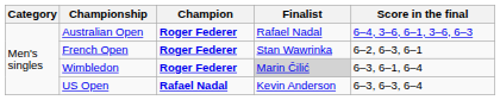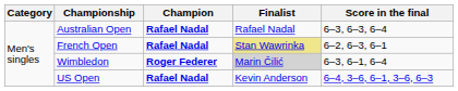 <table class="wikitable" style="font-size:90%;" width=100%>
 <tr>
 <th style="width: 10%;">Category</th>
 <th style="width: 20%;">Championship</th>
 <th style="width: 20%;">Champion</th>
 <th style="width: 20%;">Finalist</th>
 <th style="width: 30%;">Score in the final</th>
 </tr>
 <tr>
 <td rowspan="4">Men's singles</td>
 <td><a href='#'>Australian Open</a></td>
-<td><strong> <a href='#'>Roger Federer</a></strong></td>
+<td><strong> <a href='#'>Rafael Nadal</a></strong></td>
 <td> <a href='#'>Rafael Nadal</a></td>
-<td><a href='#'>6–4, 3–6, 6–1, 3–6, 6–3</a></td>
+<td>6–3, 6–3, 6–4</td>
 </tr>
 <tr>
 <td><a href='#'>French Open</a></td>
-<td> <strong><a href='#'>Roger Federer</a></strong></td>
-<td> <a href='#'>Stan Wawrinka</a></td>
+<td><strong> <a href='#'>Rafael Nadal</a></strong></td>
+<td style="background: khaki;"> <a href='#'>Stan Wawrinka</a></td>
 <td>6–2, 6–3, 6–1</td>
 </tr>
 <tr>
 <td><a href='#'>Wimbledon</a></td>
 <td> <strong><a href='#'>Roger Federer</a></strong></td>
 <td style="background: lightgrey;"> <a href='#'>Marin Čilić</a></td>
 <td>6–3, 6–1, 6–4</td>
 </tr>
 <tr>
 <td><a href='#'>US Open</a></td>
 <td> <strong><a href='#'>Rafael Nadal</a></strong></td>
 <td> <a href='#'>Kevin Anderson</a></td>
-<td>6–3, 6–3, 6–4</td>
+<td><a href='#'>6–4, 3–6, 6–1, 3–6, 6–3</a></td>
 </tr>
 </table>
